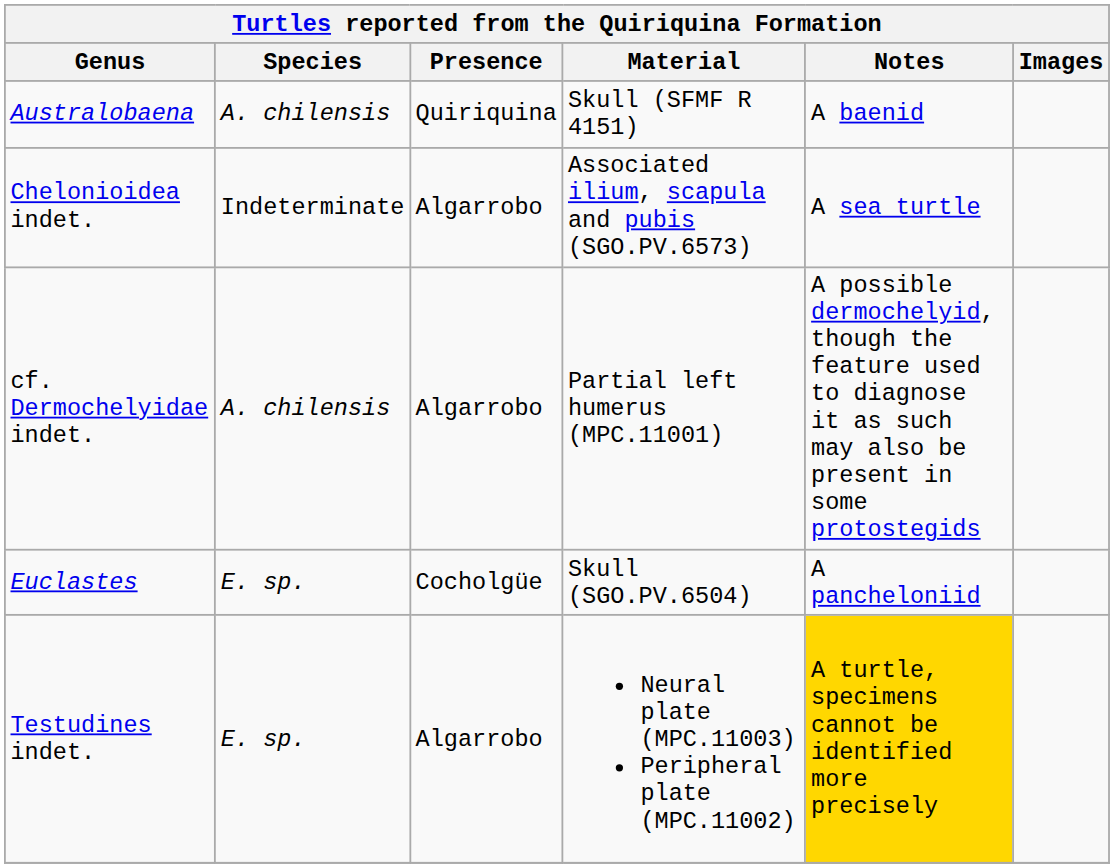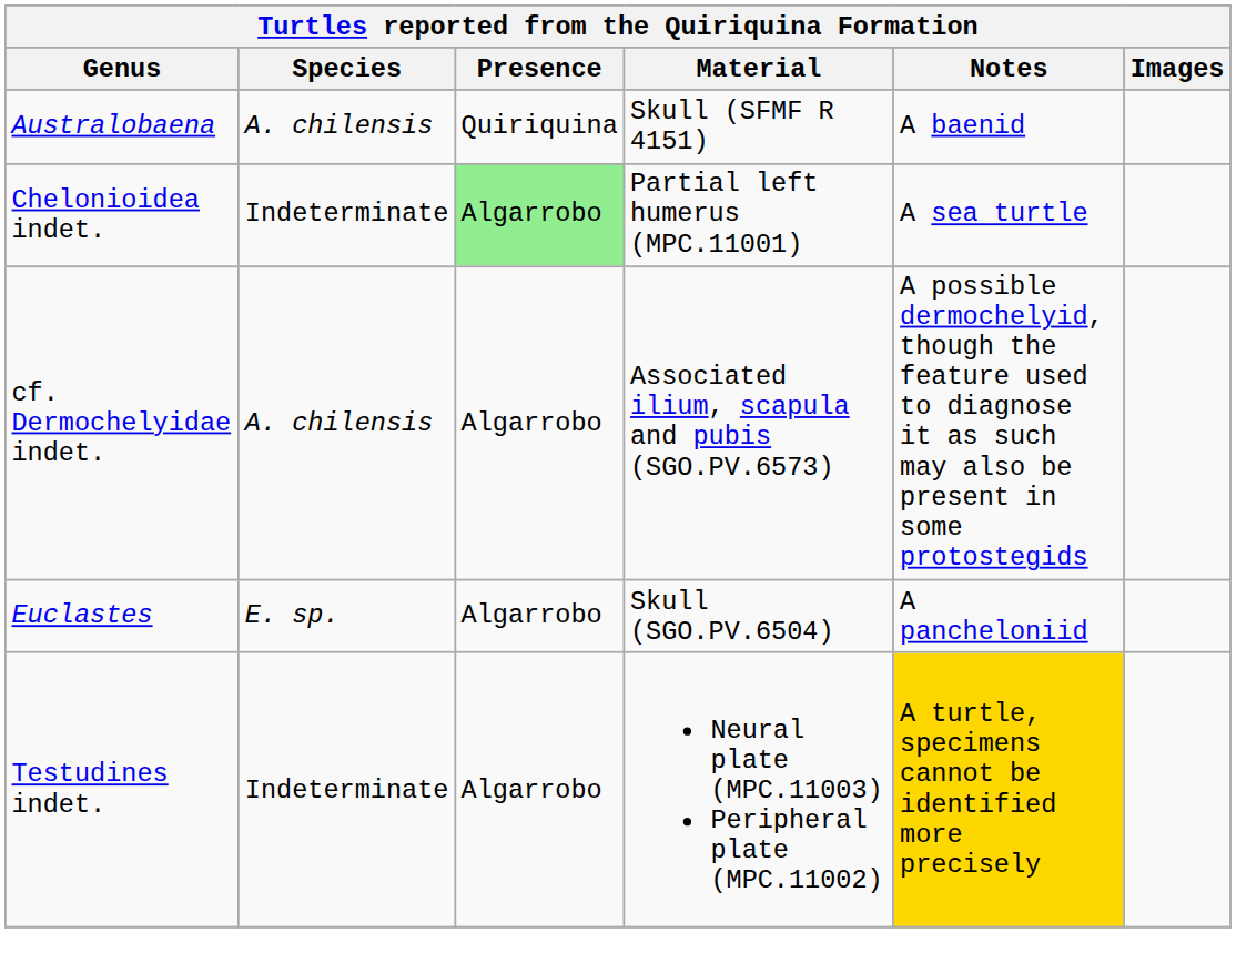 <table class="wikitable" align="center">
 <tr>
 <th colspan="6" align="center"><strong><a href='#'>Turtles</a> reported from the Quiriquina Formation</strong></th>
 </tr>
 <tr>
 <th>Genus</th>
 <th>Species</th>
 <th>Presence</th>
 <th><strong>Material</strong></th>
 <th>Notes</th>
 <th>Images</th>
 </tr>
 <tr>
 <td><em><a href='#'>Australobaena</a></em></td>
 <td><em>A. chilensis</em></td>
 <td>Quiriquina</td>
 <td>Skull (SFMF R 4151)</td>
 <td>A <a href='#'>baenid</a></td>
 <td></td>
 </tr>
 <tr>
 <td><a href='#'>Chelonioidea</a> indet.</td>
 <td>Indeterminate</td>
-<td>Algarrobo</td>
-<td>Associated <a href='#'>ilium</a>, <a href='#'>scapula</a> and <a href='#'>pubis</a> (SGO.PV.6573)</td>
+<td style="background: lightgreen;">Algarrobo</td>
+<td>Partial left humerus (MPC.11001)</td>
 <td>A <a href='#'>sea turtle</a></td>
 <td></td>
 </tr>
 <tr>
 <td>cf. <a href='#'>Dermochelyidae</a> indet.</td>
 <td><em>A. chilensis</em></td>
 <td>Algarrobo</td>
-<td>Partial left humerus (MPC.11001)</td>
+<td>Associated <a href='#'>ilium</a>, <a href='#'>scapula</a> and <a href='#'>pubis</a> (SGO.PV.6573)</td>
 <td>A possible <a href='#'>dermochelyid</a>, though the feature used to diagnose it as such may also be present in some <a href='#'>protostegids</a></td>
 <td></td>
 </tr>
 <tr>
 <td><em><a href='#'>Euclastes</a></em></td>
 <td><em>E. sp.</em></td>
-<td>Cocholgüe</td>
+<td>Algarrobo</td>
 <td>Skull (SGO.PV.6504)</td>
 <td>A <a href='#'>pancheloniid</a></td>
 <td></td>
 </tr>
 <tr>
 <td><a href='#'>Testudines</a> indet.</td>
-<td><em>E. sp.</em></td>
+<td>Indeterminate</td>
 <td>Algarrobo</td>
 <td><br><ul><li>Neural plate (MPC.11003)</li><li>Peripheral plate (MPC.11002)</li></ul></td>
 <td style="background: gold;">A turtle, specimens cannot be identified more precisely</td>
 <td></td>
 </tr>
 <tr>
 </tr>
 </table>
